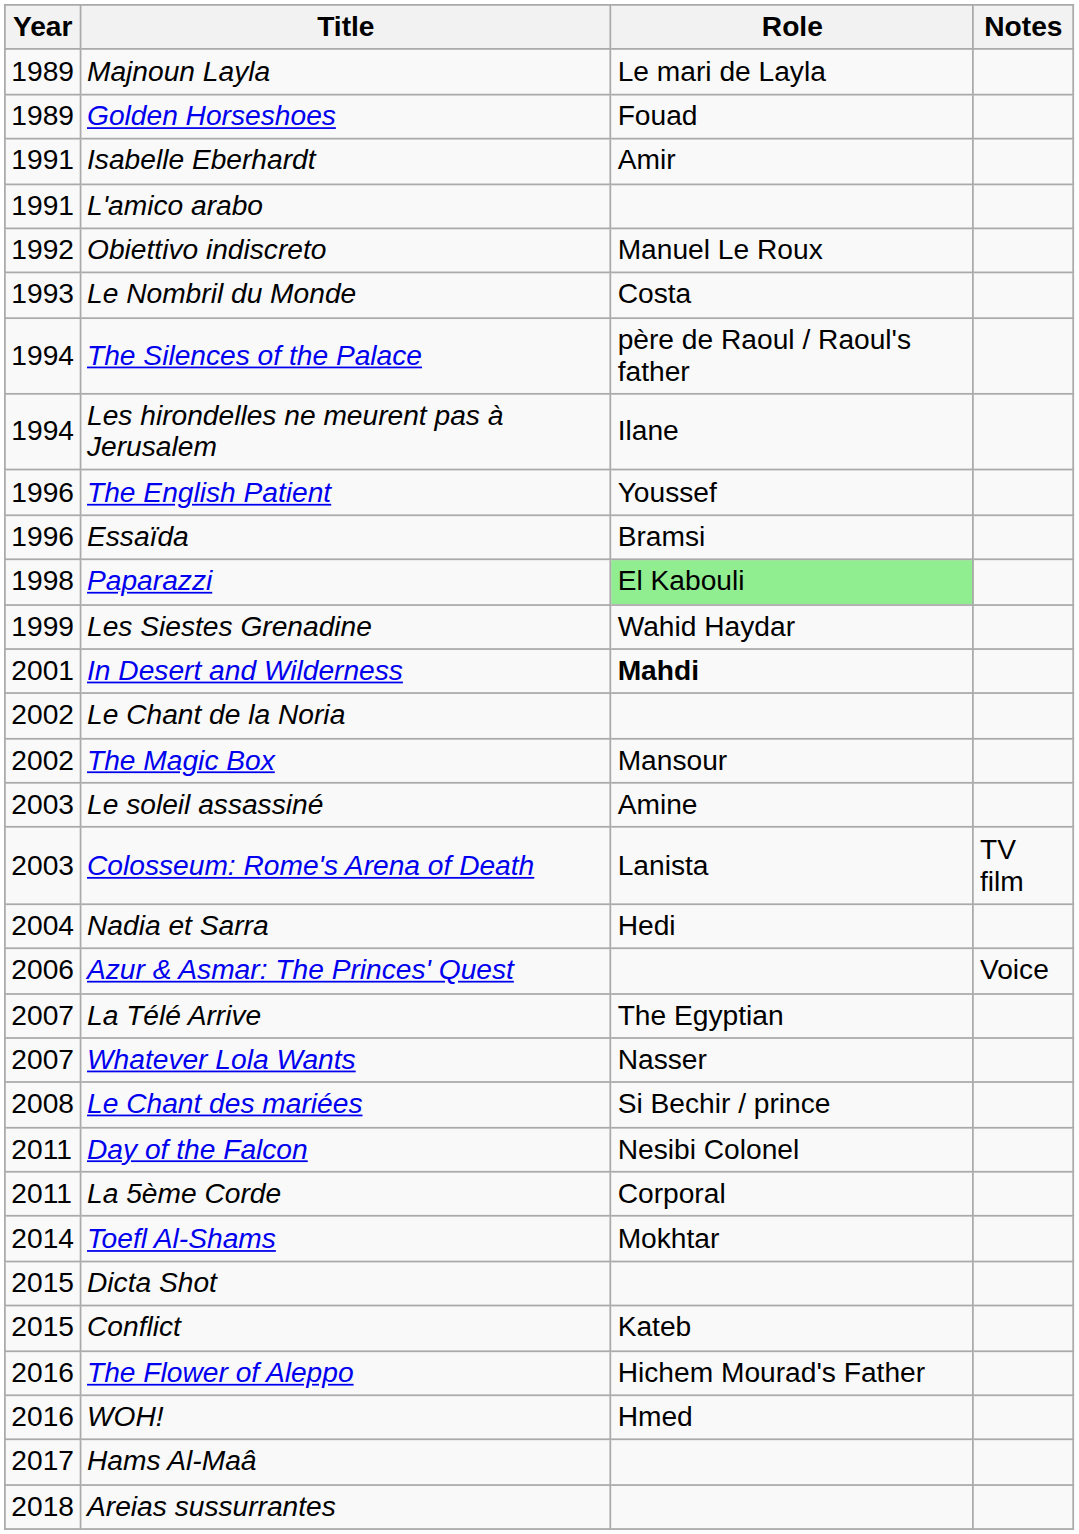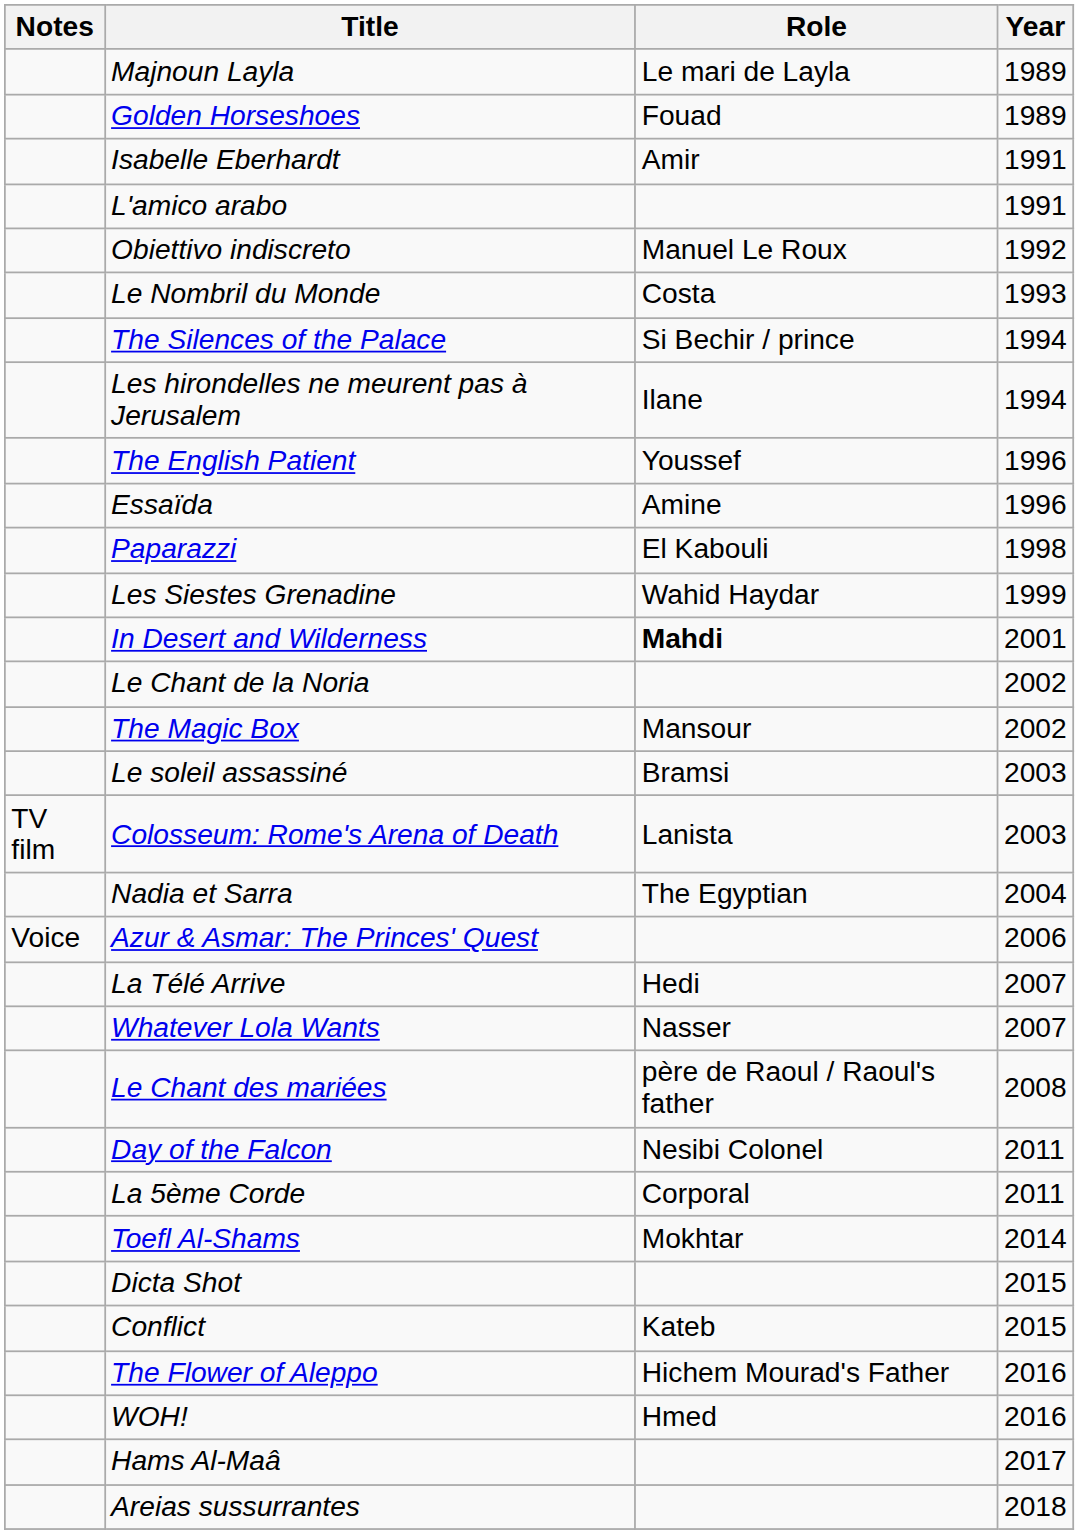 <table class="wikitable">
 <tr>
-<th>Year</th>
+<th>Notes</th>
 <th>Title</th>
 <th>Role</th>
-<th>Notes</th>
+<th>Year</th>
 </tr>
 <tr>
-<td>1989</td>
+<td></td>
 <td><em>Majnoun Layla</em></td>
 <td>Le mari de Layla</td>
-<td></td>
+<td>1989</td>
 </tr>
 <tr>
-<td>1989</td>
+<td></td>
 <td><em><a href='#'>Golden Horseshoes</a></em></td>
 <td>Fouad</td>
-<td></td>
+<td>1989</td>
 </tr>
 <tr>
-<td>1991</td>
+<td></td>
 <td><em>Isabelle Eberhardt</em></td>
 <td>Amir</td>
-<td></td>
+<td>1991</td>
 </tr>
 <tr>
-<td>1991</td>
+<td></td>
 <td><em>L'amico arabo</em></td>
 <td></td>
-<td></td>
+<td>1991</td>
 </tr>
 <tr>
-<td>1992</td>
+<td></td>
 <td><em>Obiettivo indiscreto</em></td>
 <td>Manuel Le Roux</td>
-<td></td>
+<td>1992</td>
 </tr>
 <tr>
-<td>1993</td>
+<td></td>
 <td><em>Le Nombril du Monde</em></td>
 <td>Costa</td>
-<td></td>
+<td>1993</td>
 </tr>
 <tr>
+<td></td>
+<td><em><a href='#'>The Silences of the Palace</a></em></td>
+<td>Si Bechir / prince</td>
 <td>1994</td>
-<td><em><a href='#'>The Silences of the Palace</a></em></td>
-<td>père de Raoul / Raoul's father</td>
-<td></td>
 </tr>
 <tr>
-<td>1994</td>
+<td></td>
 <td><em>Les hirondelles ne meurent pas à Jerusalem</em></td>
 <td>Ilane</td>
-<td></td>
+<td>1994</td>
 </tr>
 <tr>
-<td>1996</td>
+<td></td>
 <td><em><a href='#'>The English Patient</a></em></td>
 <td>Youssef</td>
-<td></td>
+<td>1996</td>
 </tr>
 <tr>
+<td></td>
+<td><em>Essaïda</em></td>
+<td>Amine</td>
 <td>1996</td>
-<td><em>Essaïda</em></td>
-<td>Bramsi</td>
-<td></td>
 </tr>
 <tr>
+<td></td>
+<td><em><a href='#'>Paparazzi</a></em></td>
+<td>El Kabouli</td>
 <td>1998</td>
-<td><em><a href='#'>Paparazzi</a></em></td>
-<td style="background: lightgreen;">El Kabouli</td>
-<td></td>
 </tr>
 <tr>
-<td>1999</td>
+<td></td>
 <td><em>Les Siestes Grenadine</em></td>
 <td>Wahid Haydar</td>
-<td></td>
+<td>1999</td>
 </tr>
 <tr>
-<td>2001</td>
+<td></td>
 <td><em><a href='#'>In Desert and Wilderness</a></em></td>
 <td><strong>Mahdi</strong></td>
-<td></td>
+<td>2001</td>
 </tr>
 <tr>
-<td>2002</td>
+<td></td>
 <td><em>Le Chant de la Noria</em></td>
 <td></td>
-<td></td>
+<td>2002</td>
 </tr>
 <tr>
-<td>2002</td>
+<td></td>
 <td><em><a href='#'>The Magic Box</a></em></td>
 <td>Mansour</td>
-<td></td>
+<td>2002</td>
 </tr>
 <tr>
+<td></td>
+<td><em>Le soleil assassiné</em></td>
+<td>Bramsi</td>
 <td>2003</td>
-<td><em>Le soleil assassiné</em></td>
-<td>Amine</td>
-<td></td>
 </tr>
 <tr>
-<td>2003</td>
+<td>TV film</td>
 <td><em><a href='#'>Colosseum: Rome's Arena of Death</a></em></td>
 <td>Lanista</td>
-<td>TV film</td>
+<td>2003</td>
 </tr>
 <tr>
+<td></td>
+<td><em>Nadia et Sarra</em></td>
+<td>The Egyptian</td>
 <td>2004</td>
-<td><em>Nadia et Sarra</em></td>
-<td>Hedi</td>
-<td></td>
 </tr>
 <tr>
-<td>2006</td>
+<td>Voice</td>
 <td><em><a href='#'>Azur & Asmar: The Princes' Quest</a></em></td>
 <td></td>
-<td>Voice</td>
+<td>2006</td>
 </tr>
 <tr>
+<td></td>
+<td><em>La Télé Arrive</em></td>
+<td>Hedi</td>
 <td>2007</td>
-<td><em>La Télé Arrive</em></td>
-<td>The Egyptian</td>
-<td></td>
 </tr>
 <tr>
-<td>2007</td>
+<td></td>
 <td><em><a href='#'>Whatever Lola Wants</a></em></td>
 <td>Nasser</td>
-<td></td>
+<td>2007</td>
 </tr>
 <tr>
+<td></td>
+<td><em><a href='#'>Le Chant des mariées</a></em></td>
+<td>père de Raoul / Raoul's father</td>
 <td>2008</td>
-<td><em><a href='#'>Le Chant des mariées</a></em></td>
-<td>Si Bechir / prince</td>
-<td></td>
 </tr>
 <tr>
-<td>2011</td>
+<td></td>
 <td><em><a href='#'>Day of the Falcon</a></em></td>
 <td>Nesibi Colonel</td>
-<td></td>
+<td>2011</td>
 </tr>
 <tr>
-<td>2011</td>
+<td></td>
 <td><em>La 5ème Corde</em></td>
 <td>Corporal</td>
-<td></td>
+<td>2011</td>
 </tr>
 <tr>
-<td>2014</td>
+<td></td>
 <td><em><a href='#'>Toefl Al-Shams</a></em></td>
 <td>Mokhtar</td>
-<td></td>
+<td>2014</td>
 </tr>
 <tr>
-<td>2015</td>
+<td></td>
 <td><em>Dicta Shot</em></td>
 <td></td>
-<td></td>
+<td>2015</td>
 </tr>
 <tr>
-<td>2015</td>
+<td></td>
 <td><em>Conflict</em></td>
 <td>Kateb</td>
-<td></td>
+<td>2015</td>
 </tr>
 <tr>
-<td>2016</td>
+<td></td>
 <td><em><a href='#'>The Flower of Aleppo</a></em></td>
 <td>Hichem Mourad's Father</td>
-<td></td>
+<td>2016</td>
 </tr>
 <tr>
-<td>2016</td>
+<td></td>
 <td><em>WOH!</em></td>
 <td>Hmed</td>
-<td></td>
+<td>2016</td>
 </tr>
 <tr>
-<td>2017</td>
+<td></td>
 <td><em>Hams Al-Maâ</em></td>
 <td></td>
-<td></td>
+<td>2017</td>
 </tr>
 <tr>
-<td>2018</td>
+<td></td>
 <td><em>Areias sussurrantes</em></td>
 <td></td>
-<td></td>
+<td>2018</td>
 </tr>
 </table>
